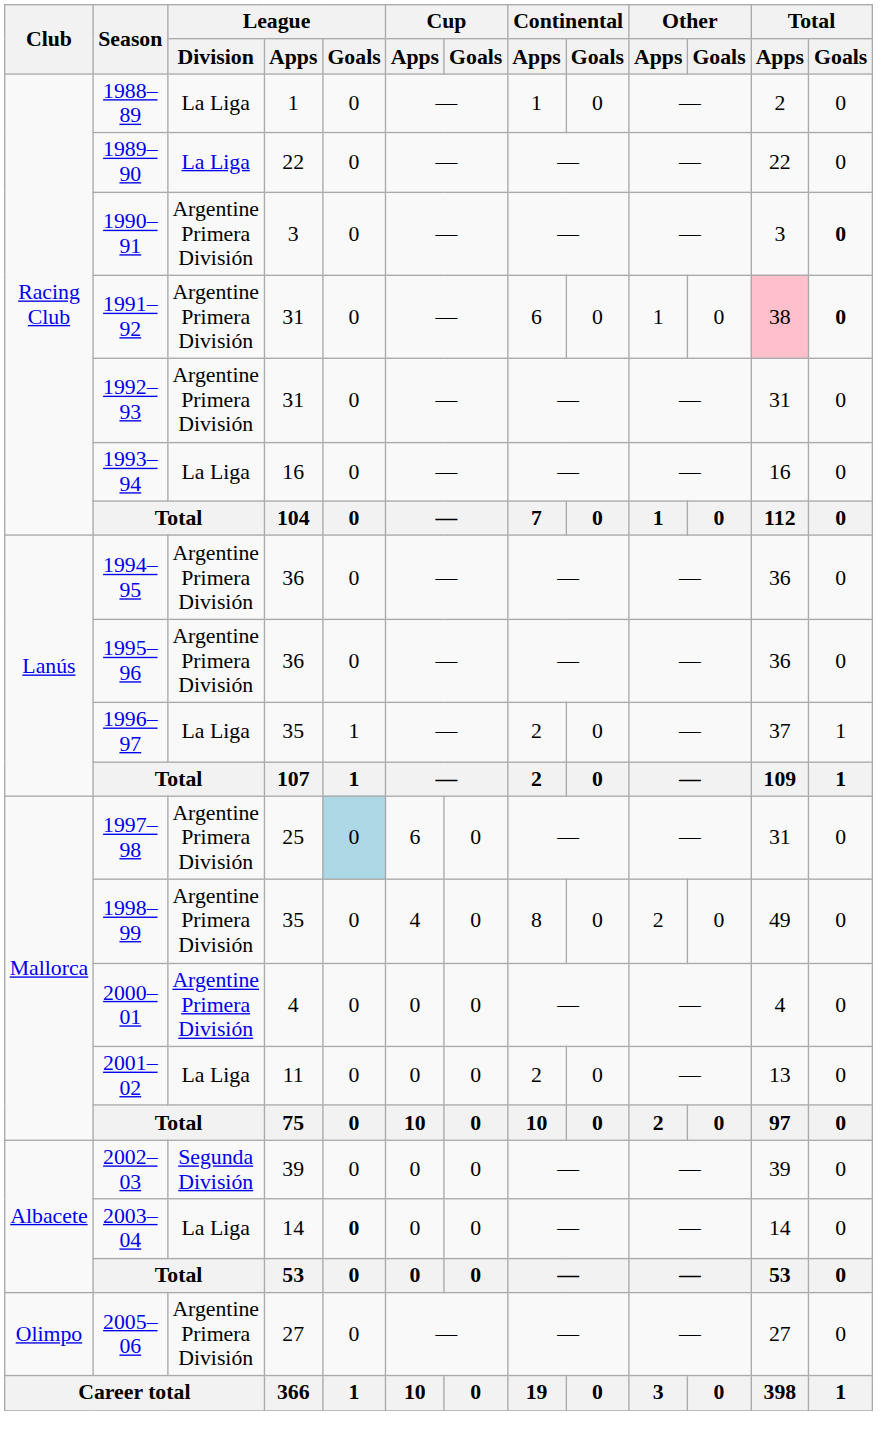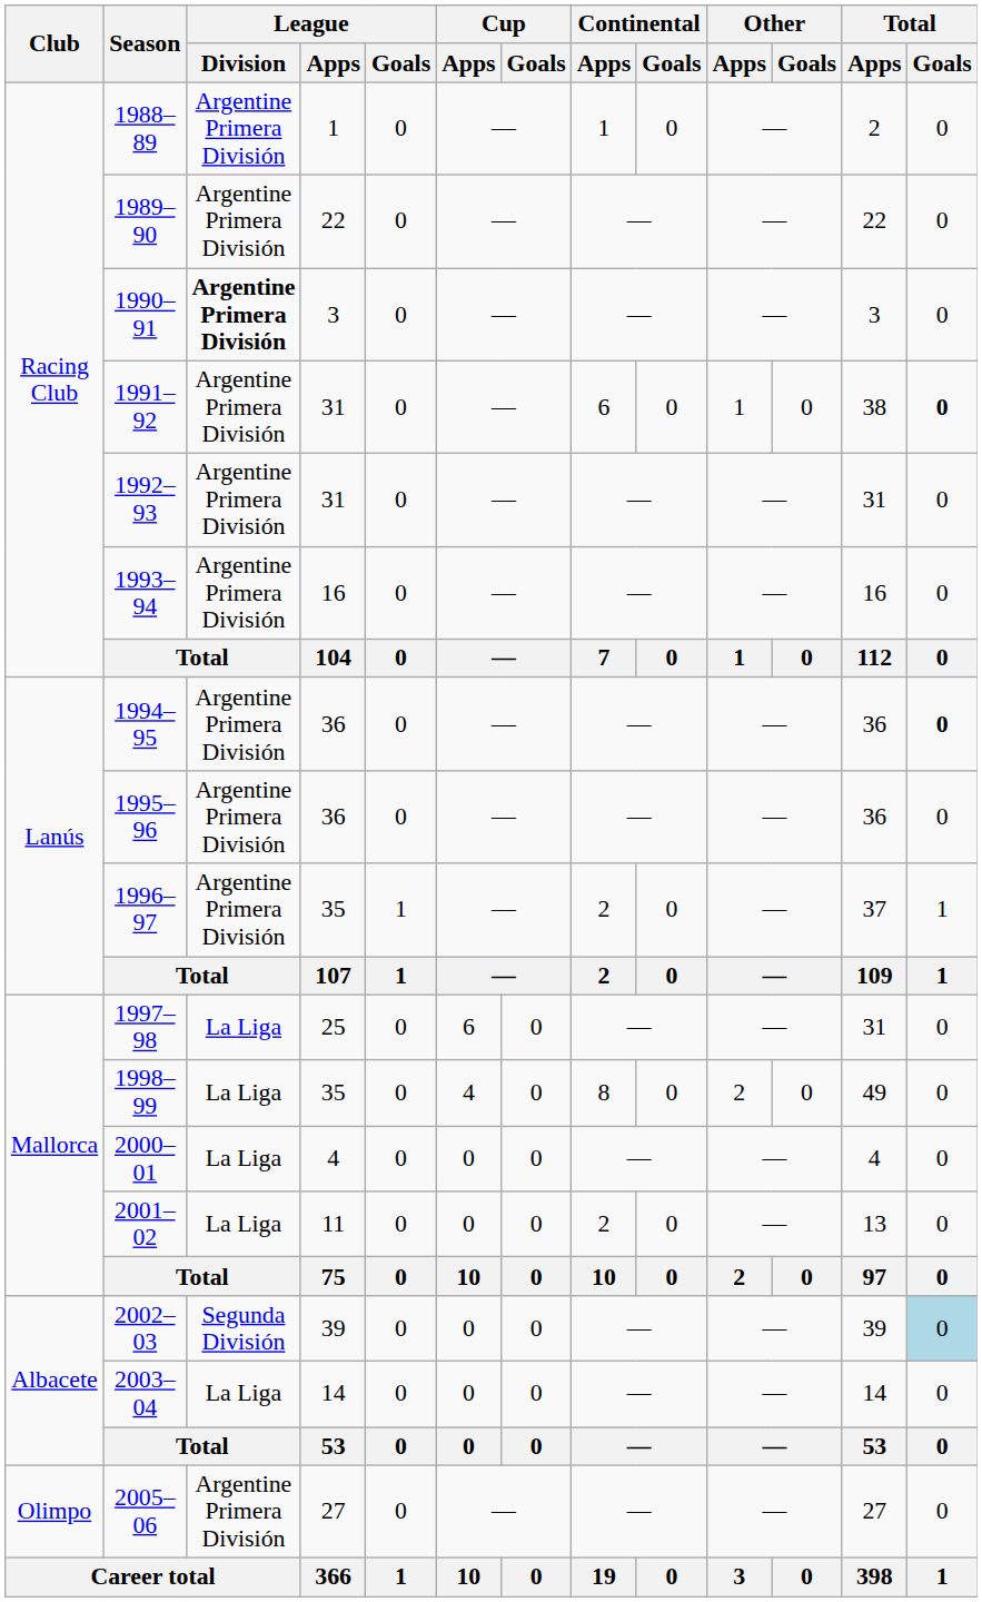 <table class="wikitable" style="text-align:center">
 <tr>
 <th rowspan="2">Club</th>
 <th rowspan="2">Season</th>
 <th colspan="3">League</th>
 <th colspan="2">Cup</th>
 <th colspan="2">Continental</th>
 <th colspan="2">Other</th>
 <th colspan="2">Total</th>
 </tr>
 <tr>
 <th>Division</th>
 <th>Apps</th>
 <th>Goals</th>
 <th>Apps</th>
 <th>Goals</th>
 <th>Apps</th>
 <th>Goals</th>
 <th>Apps</th>
 <th>Goals</th>
 <th>Apps</th>
 <th>Goals</th>
 </tr>
 <tr>
 <td rowspan="7"><a href='#'>Racing Club</a></td>
 <td><a href='#'>1988–89</a></td>
-<td>La Liga</td>
+<td><a href='#'>Argentine Primera División</a></td>
 <td>1</td>
 <td>0</td>
 <td colspan="2">—</td>
 <td>1</td>
 <td>0</td>
 <td colspan="2">—</td>
 <td>2</td>
 <td>0</td>
 </tr>
 <tr>
 <td><a href='#'>1989–90</a></td>
-<td><a href='#'>La Liga</a></td>
+<td>Argentine Primera División</td>
 <td>22</td>
 <td>0</td>
 <td colspan="2">—</td>
 <td colspan="2">—</td>
 <td colspan="2">—</td>
 <td>22</td>
 <td>0</td>
 </tr>
 <tr>
 <td><a href='#'>1990–91</a></td>
-<td>Argentine Primera División</td>
+<td><strong>Argentine Primera División</strong></td>
 <td>3</td>
 <td>0</td>
 <td colspan="2">—</td>
 <td colspan="2">—</td>
 <td colspan="2">—</td>
 <td>3</td>
-<td><strong>0</strong></td>
+<td>0</td>
 </tr>
 <tr>
 <td><a href='#'>1991–92</a></td>
 <td>Argentine Primera División</td>
 <td>31</td>
 <td>0</td>
 <td colspan="2">—</td>
 <td>6</td>
 <td>0</td>
 <td>1</td>
 <td>0</td>
-<td style="background: pink;">38</td>
+<td>38</td>
 <td><strong>0</strong></td>
 </tr>
 <tr>
 <td><a href='#'>1992–93</a></td>
 <td>Argentine Primera División</td>
 <td>31</td>
 <td>0</td>
 <td colspan="2">—</td>
 <td colspan="2">—</td>
 <td colspan="2">—</td>
 <td>31</td>
 <td>0</td>
 </tr>
 <tr>
 <td><a href='#'>1993–94</a></td>
-<td>La Liga</td>
+<td>Argentine Primera División</td>
 <td>16</td>
 <td>0</td>
 <td colspan="2">—</td>
 <td colspan="2">—</td>
 <td colspan="2">—</td>
 <td>16</td>
 <td>0</td>
 </tr>
 <tr>
 <th colspan="2">Total</th>
 <th>104</th>
 <th>0</th>
 <th colspan="2">—</th>
 <th>7</th>
 <th>0</th>
 <th>1</th>
 <th>0</th>
 <th>112</th>
 <th>0</th>
 </tr>
 <tr>
 <td rowspan="4"><a href='#'>Lanús</a></td>
 <td><a href='#'>1994–95</a></td>
 <td>Argentine Primera División</td>
 <td>36</td>
 <td>0</td>
 <td colspan="2">—</td>
 <td colspan="2">—</td>
 <td colspan="2">—</td>
 <td>36</td>
-<td>0</td>
+<td><strong>0</strong></td>
 </tr>
 <tr>
 <td><a href='#'>1995–96</a></td>
 <td>Argentine Primera División</td>
 <td>36</td>
 <td>0</td>
 <td colspan="2">—</td>
 <td colspan="2">—</td>
 <td colspan="2">—</td>
 <td>36</td>
 <td>0</td>
 </tr>
 <tr>
 <td><a href='#'>1996–97</a></td>
-<td>La Liga</td>
+<td>Argentine Primera División</td>
 <td>35</td>
 <td>1</td>
 <td colspan="2">—</td>
 <td>2</td>
 <td>0</td>
 <td colspan="2">—</td>
 <td>37</td>
 <td>1</td>
 </tr>
 <tr>
 <th colspan="2">Total</th>
 <th>107</th>
 <th>1</th>
 <th colspan="2">—</th>
 <th>2</th>
 <th>0</th>
 <th colspan="2">—</th>
 <th>109</th>
 <th>1</th>
 </tr>
 <tr>
 <td rowspan="5"><a href='#'>Mallorca</a></td>
 <td><a href='#'>1997–98</a></td>
-<td>Argentine Primera División</td>
+<td><a href='#'>La Liga</a></td>
 <td>25</td>
-<td style="background: lightblue;">0</td>
+<td>0</td>
 <td>6</td>
 <td>0</td>
 <td colspan="2">—</td>
 <td colspan="2">—</td>
 <td>31</td>
 <td>0</td>
 </tr>
 <tr>
 <td><a href='#'>1998–99</a></td>
-<td>Argentine Primera División</td>
+<td>La Liga</td>
 <td>35</td>
 <td>0</td>
 <td>4</td>
 <td>0</td>
 <td>8</td>
 <td>0</td>
 <td>2</td>
 <td>0</td>
 <td>49</td>
 <td>0</td>
 </tr>
 <tr>
 <td><a href='#'>2000–01</a></td>
-<td><a href='#'>Argentine Primera División</a></td>
+<td>La Liga</td>
 <td>4</td>
 <td>0</td>
 <td>0</td>
 <td>0</td>
 <td colspan="2">—</td>
 <td colspan="2">—</td>
 <td>4</td>
 <td>0</td>
 </tr>
 <tr>
 <td><a href='#'>2001–02</a></td>
 <td>La Liga</td>
 <td>11</td>
 <td>0</td>
 <td>0</td>
 <td>0</td>
 <td>2</td>
 <td>0</td>
 <td colspan="2">—</td>
 <td>13</td>
 <td>0</td>
 </tr>
 <tr>
 <th colspan="2">Total</th>
 <th>75</th>
 <th>0</th>
 <th>10</th>
 <th>0</th>
 <th>10</th>
 <th>0</th>
 <th>2</th>
 <th>0</th>
 <th>97</th>
 <th>0</th>
 </tr>
 <tr>
 <td rowspan="3"><a href='#'>Albacete</a></td>
 <td><a href='#'>2002–03</a></td>
 <td><a href='#'>Segunda División</a></td>
 <td>39</td>
 <td>0</td>
 <td>0</td>
 <td>0</td>
 <td colspan="2">—</td>
 <td colspan="2">—</td>
 <td>39</td>
-<td>0</td>
+<td style="background: lightblue;">0</td>
 </tr>
 <tr>
 <td><a href='#'>2003–04</a></td>
 <td>La Liga</td>
 <td>14</td>
-<td><strong>0</strong></td>
+<td>0</td>
 <td>0</td>
 <td>0</td>
 <td colspan="2">—</td>
 <td colspan="2">—</td>
 <td>14</td>
 <td>0</td>
 </tr>
 <tr>
 <th colspan="2">Total</th>
 <th>53</th>
 <th>0</th>
 <th>0</th>
 <th>0</th>
 <th colspan="2">—</th>
 <th colspan="2">—</th>
 <th>53</th>
 <th>0</th>
 </tr>
 <tr>
 <td><a href='#'>Olimpo</a></td>
 <td><a href='#'>2005–06</a></td>
 <td>Argentine Primera División</td>
 <td>27</td>
 <td>0</td>
 <td colspan="2">—</td>
 <td colspan="2">—</td>
 <td colspan="2">—</td>
 <td>27</td>
 <td>0</td>
 </tr>
 <tr>
 <th colspan="3">Career total</th>
 <th>366</th>
 <th>1</th>
 <th>10</th>
 <th>0</th>
 <th>19</th>
 <th>0</th>
 <th>3</th>
 <th>0</th>
 <th>398</th>
 <th>1</th>
 </tr>
 </table>
